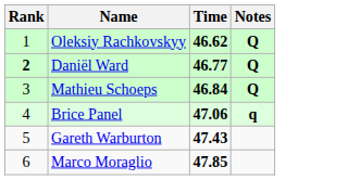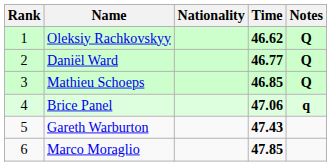 <table class="wikitable sortable" style="text-align:center">
 <tr>
 <th>Rank</th>
 <th>Name</th>
+<th>Nationality</th>
 <th>Time</th>
 <th>Notes</th>
 </tr>
 <tr bgcolor=ccffcc>
 <td>1</td>
 <td align=left><a href='#'>Oleksiy Rachkovskyy</a></td>
+<td align=left></td>
 <td><strong>46.62</strong></td>
 <td><strong>Q</strong></td>
 </tr>
 <tr bgcolor=ccffcc>
-<td><strong>2</strong></td>
+<td>2</td>
 <td align=left><a href='#'>Daniël Ward</a></td>
+<td align=left></td>
 <td><strong>46.77</strong></td>
 <td><strong>Q</strong></td>
 </tr>
 <tr bgcolor=ccffcc>
 <td>3</td>
 <td align=left><a href='#'>Mathieu Schoeps</a></td>
-<td><strong>46.84</strong></td>
+<td align=left></td>
+<td><strong>46.85</strong></td>
 <td><strong>Q</strong></td>
 </tr>
 <tr bgcolor=ddffdd>
 <td>4</td>
 <td align=left><a href='#'>Brice Panel</a></td>
+<td align=left></td>
 <td><strong>47.06</strong></td>
 <td><strong>q</strong></td>
 </tr>
 <tr>
 <td>5</td>
 <td align=left><a href='#'>Gareth Warburton</a></td>
+<td align=left></td>
 <td><strong>47.43</strong></td>
 <td></td>
 </tr>
 <tr>
 <td>6</td>
 <td align=left><a href='#'>Marco Moraglio</a></td>
+<td align=left></td>
 <td><strong>47.85</strong></td>
 <td></td>
 </tr>
 </table>
